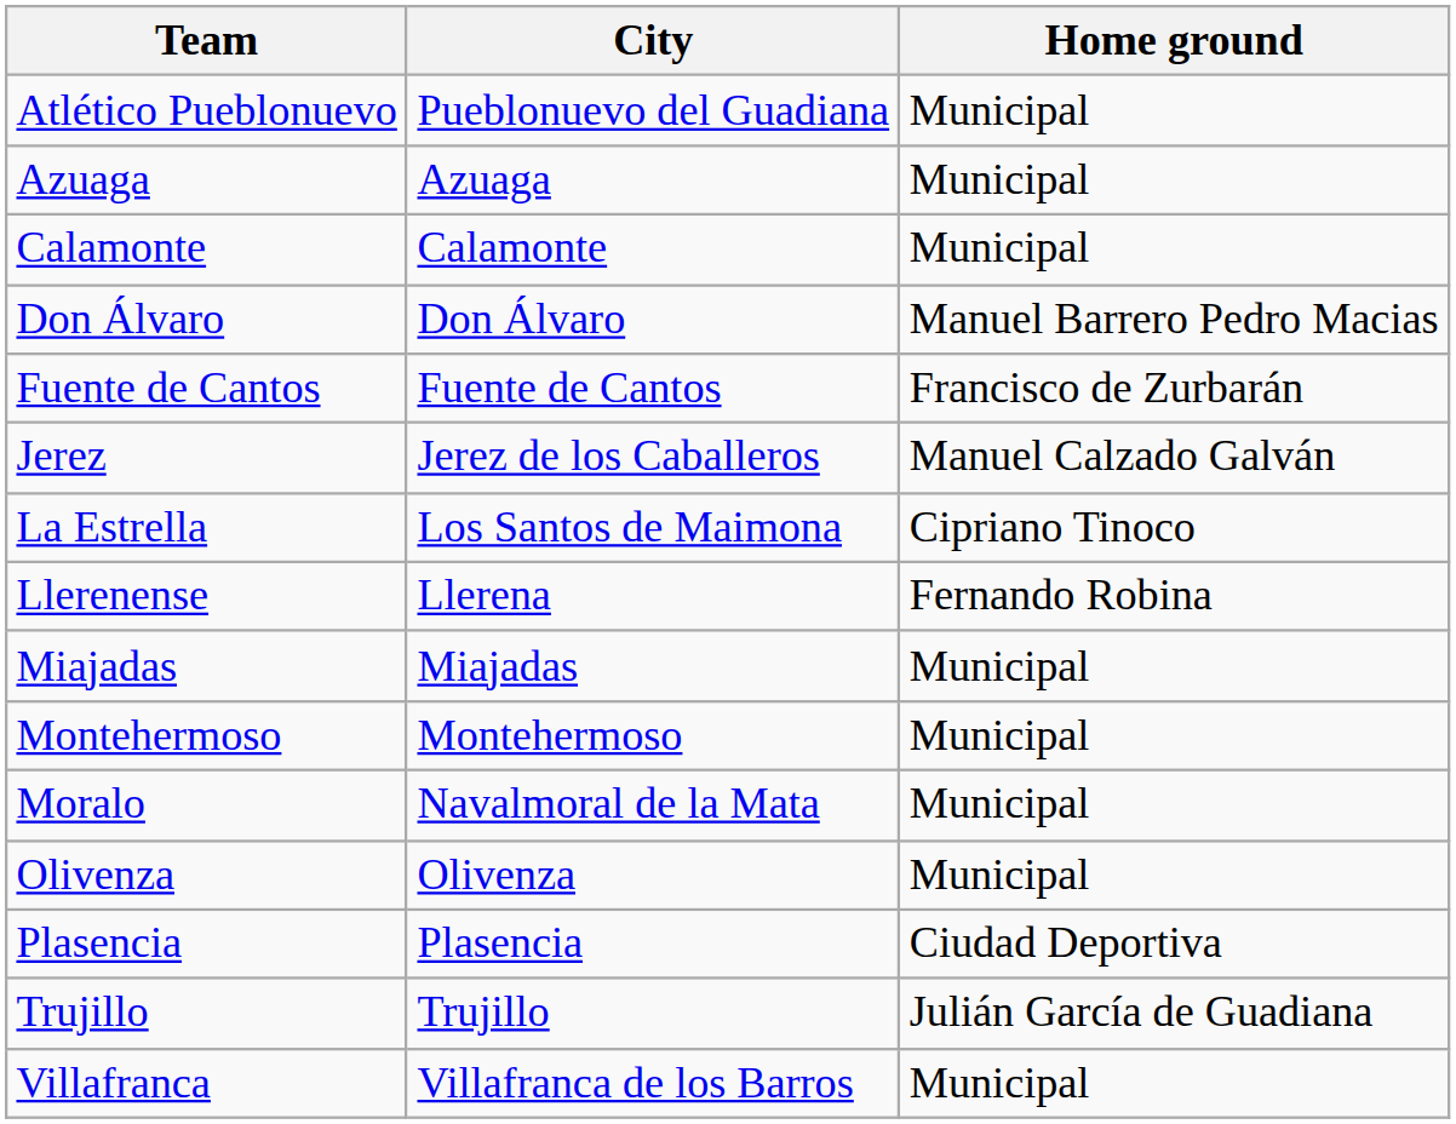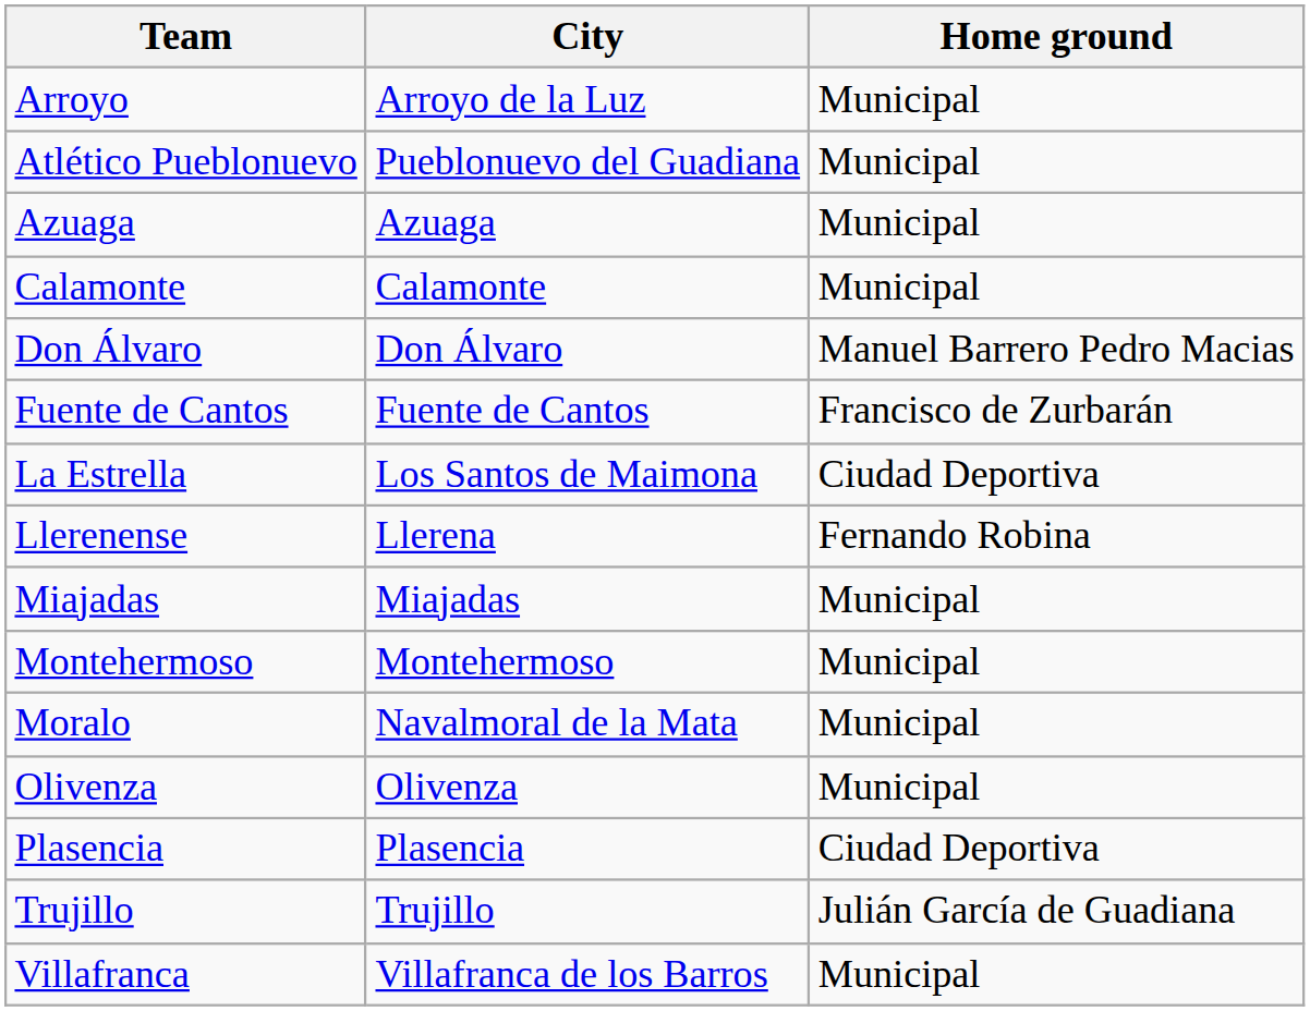 <table class="wikitable sortable">
 <tr>
 <th>Team</th>
 <th>City</th>
 <th>Home ground</th>
+</tr>
+<tr>
+<td><a href='#'>Arroyo</a></td>
+<td><a href='#'>Arroyo de la Luz</a></td>
+<td>Municipal</td>
 </tr>
 <tr>
 <td><a href='#'>Atlético Pueblonuevo</a></td>
 <td><a href='#'>Pueblonuevo del Guadiana</a></td>
 <td>Municipal</td>
 </tr>
 <tr>
 <td><a href='#'>Azuaga</a></td>
 <td><a href='#'>Azuaga</a></td>
 <td>Municipal</td>
 </tr>
 <tr>
 <td><a href='#'>Calamonte</a></td>
 <td><a href='#'>Calamonte</a></td>
 <td>Municipal</td>
 </tr>
 <tr>
 <td><a href='#'>Don Álvaro</a></td>
 <td><a href='#'>Don Álvaro</a></td>
 <td>Manuel Barrero Pedro Macias</td>
 </tr>
 <tr>
 <td><a href='#'>Fuente de Cantos</a></td>
 <td><a href='#'>Fuente de Cantos</a></td>
 <td>Francisco de Zurbarán</td>
 </tr>
 <tr>
-<td><a href='#'>Jerez</a></td>
-<td><a href='#'>Jerez de los Caballeros</a></td>
-<td>Manuel Calzado Galván</td>
-</tr>
-<tr>
 <td><a href='#'>La Estrella</a></td>
 <td><a href='#'>Los Santos de Maimona</a></td>
-<td>Cipriano Tinoco</td>
+<td>Ciudad Deportiva</td>
 </tr>
 <tr>
 <td><a href='#'>Llerenense</a></td>
 <td><a href='#'>Llerena</a></td>
 <td>Fernando Robina</td>
 </tr>
 <tr>
 <td><a href='#'>Miajadas</a></td>
 <td><a href='#'>Miajadas</a></td>
 <td>Municipal</td>
 </tr>
 <tr>
 <td><a href='#'>Montehermoso</a></td>
 <td><a href='#'>Montehermoso</a></td>
 <td>Municipal</td>
 </tr>
 <tr>
 <td><a href='#'>Moralo</a></td>
 <td><a href='#'>Navalmoral de la Mata</a></td>
 <td>Municipal</td>
 </tr>
 <tr>
 <td><a href='#'>Olivenza</a></td>
 <td><a href='#'>Olivenza</a></td>
 <td>Municipal</td>
 </tr>
 <tr>
 <td><a href='#'>Plasencia</a></td>
 <td><a href='#'>Plasencia</a></td>
 <td>Ciudad Deportiva</td>
 </tr>
 <tr>
 <td><a href='#'>Trujillo</a></td>
 <td><a href='#'>Trujillo</a></td>
 <td>Julián García de Guadiana</td>
 </tr>
 <tr>
 <td><a href='#'>Villafranca</a></td>
 <td><a href='#'>Villafranca de los Barros</a></td>
 <td>Municipal</td>
 </tr>
 </table>
